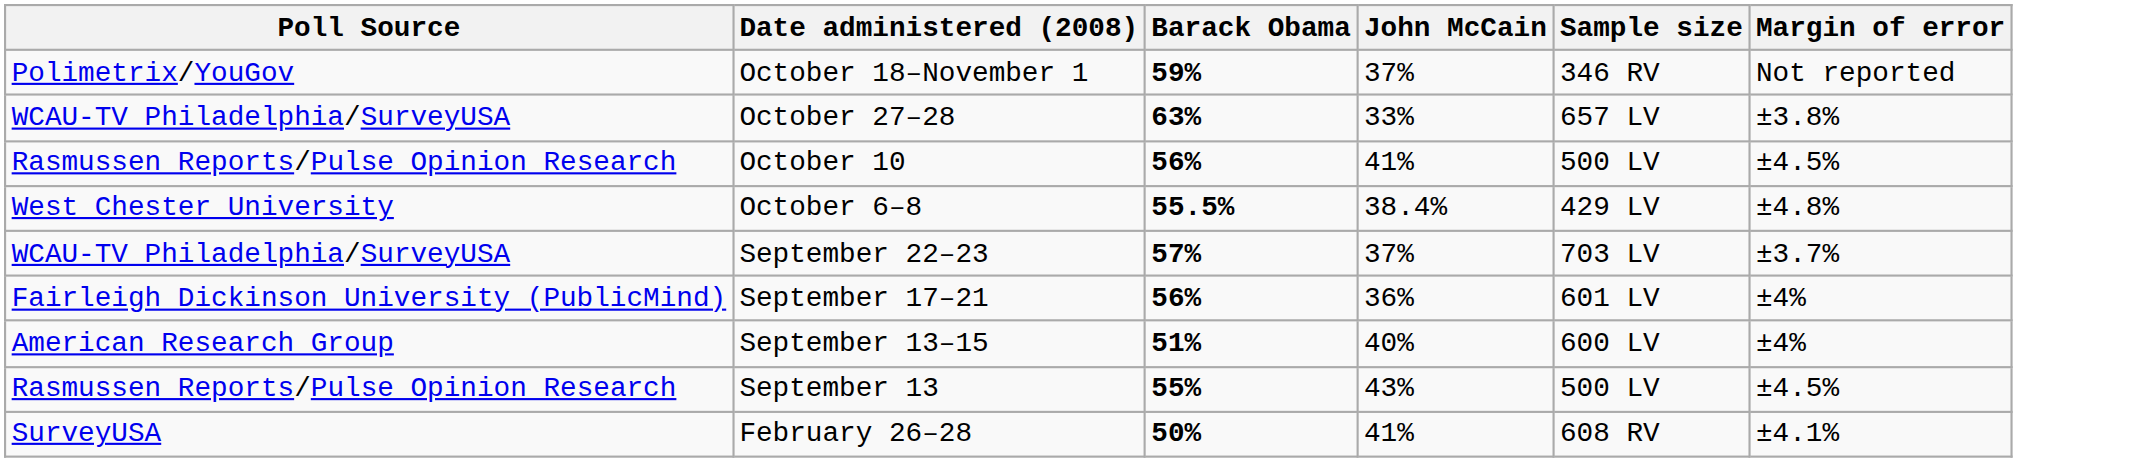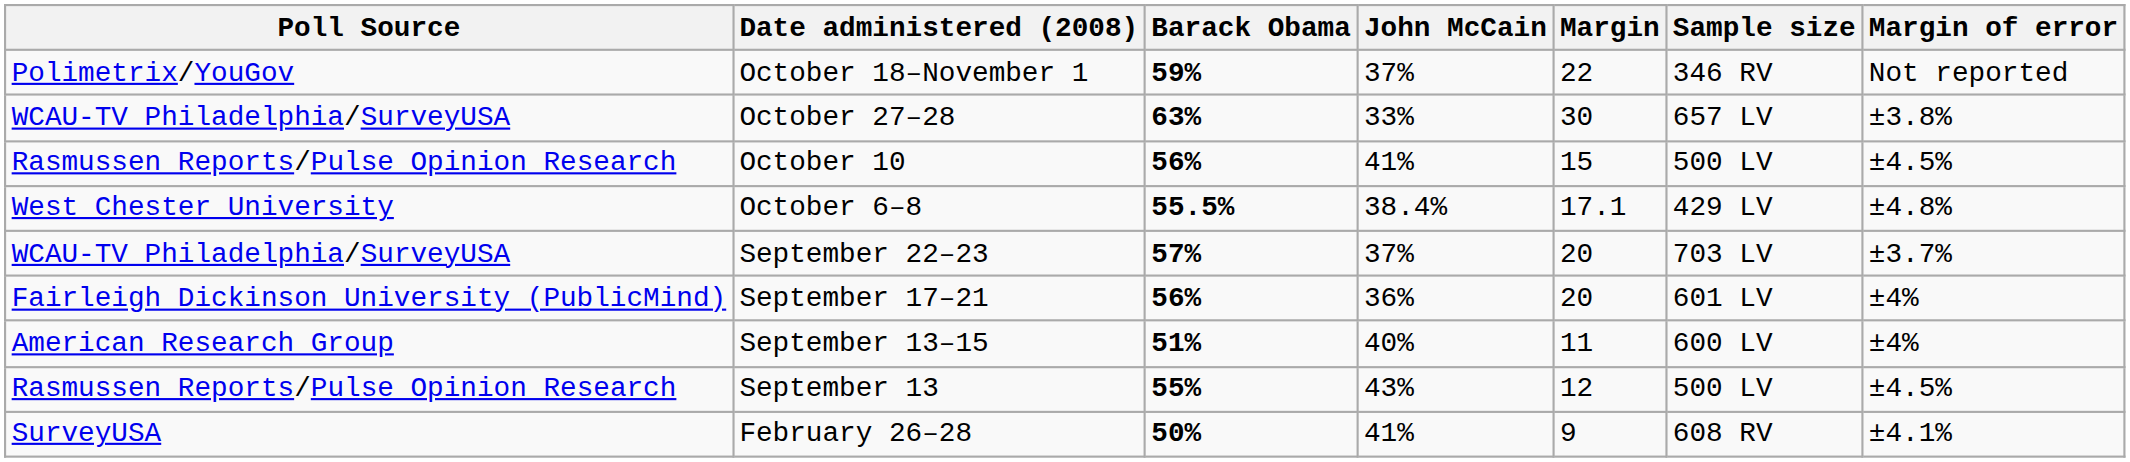 <table class="wikitable collapsible">
 <tr>
 <th>Poll Source</th>
 <th>Date administered (2008)</th>
 <th>Barack Obama</th>
 <th>John McCain</th>
+<th>Margin</th>
 <th>Sample size</th>
 <th>Margin of error</th>
 </tr>
 <tr>
 <td><a href='#'>Polimetrix</a>/<a href='#'>YouGov</a></td>
 <td>October 18–November 1</td>
 <td><strong>59%</strong></td>
 <td>37%</td>
+<td>22</td>
 <td>346 RV</td>
 <td>Not reported</td>
 </tr>
 <tr>
 <td><a href='#'>WCAU-TV Philadelphia</a>/<a href='#'>SurveyUSA</a></td>
 <td>October 27–28</td>
 <td><strong>63%</strong></td>
 <td>33%</td>
+<td>30</td>
 <td>657 LV</td>
 <td>±3.8%</td>
 </tr>
 <tr>
 <td><a href='#'>Rasmussen Reports</a>/<a href='#'>Pulse Opinion Research</a></td>
 <td>October 10</td>
 <td><strong>56%</strong></td>
 <td>41%</td>
+<td>15</td>
 <td>500 LV</td>
 <td>±4.5%</td>
 </tr>
 <tr>
 <td><a href='#'>West Chester University</a></td>
 <td>October 6–8</td>
 <td><strong>55.5%</strong></td>
 <td>38.4%</td>
+<td>17.1</td>
 <td>429 LV</td>
 <td>±4.8%</td>
 </tr>
 <tr>
 <td><a href='#'>WCAU-TV Philadelphia</a>/<a href='#'>SurveyUSA</a></td>
 <td>September 22–23</td>
 <td><strong>57%</strong></td>
 <td>37%</td>
+<td>20</td>
 <td>703 LV</td>
 <td>±3.7%</td>
 </tr>
 <tr>
 <td><a href='#'>Fairleigh Dickinson University (PublicMind)</a></td>
 <td>September 17–21</td>
 <td><strong>56%</strong></td>
 <td>36%</td>
+<td>20</td>
 <td>601 LV</td>
 <td>±4%</td>
 </tr>
 <tr>
 <td><a href='#'>American Research Group</a></td>
 <td>September 13–15</td>
 <td><strong>51%</strong></td>
 <td>40%</td>
+<td>11</td>
 <td>600 LV</td>
 <td>±4%</td>
 </tr>
 <tr>
 <td><a href='#'>Rasmussen Reports</a>/<a href='#'>Pulse Opinion Research</a></td>
 <td>September 13</td>
 <td><strong>55%</strong></td>
 <td>43%</td>
+<td>12</td>
 <td>500 LV</td>
 <td>±4.5%</td>
 </tr>
 <tr>
 <td><a href='#'>SurveyUSA</a></td>
 <td>February 26–28</td>
 <td><strong>50%</strong></td>
 <td>41%</td>
+<td>9</td>
 <td>608 RV</td>
 <td>±4.1%</td>
 </tr>
 </table>
